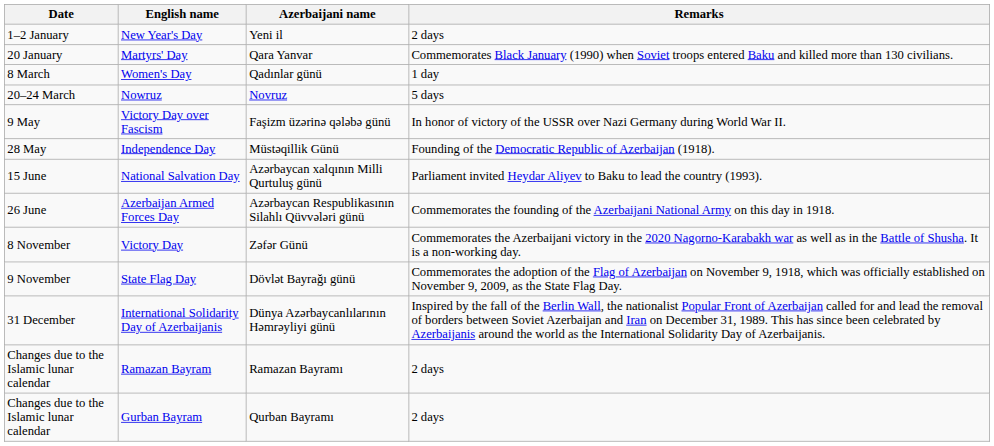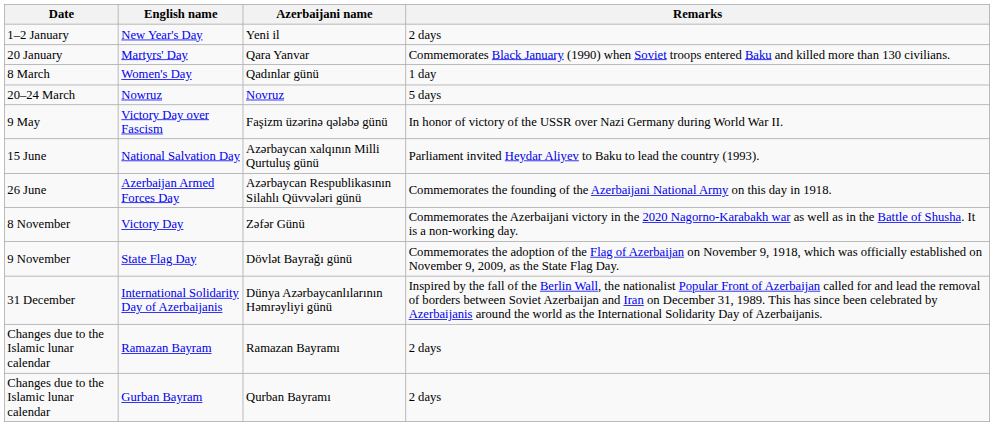 <table class="wikitable sortable">
 <tr style=background:#efefef;>
 <th>Date</th>
 <th>English name</th>
 <th>Azerbaijani name</th>
 <th>Remarks</th>
 </tr>
 <tr>
 <td>1–2 January</td>
 <td><a href='#'>New Year's Day</a></td>
 <td>Yeni il</td>
 <td>2 days</td>
 </tr>
 <tr>
 <td>20 January</td>
 <td><a href='#'>Martyrs' Day</a></td>
 <td>Qara Yanvar</td>
 <td>Commemorates <a href='#'>Black January</a> (1990) when <a href='#'>Soviet</a> troops entered <a href='#'>Baku</a> and killed more than 130 civilians.</td>
 </tr>
 <tr>
 <td>8 March</td>
 <td><a href='#'>Women's Day</a></td>
 <td>Qadınlar günü</td>
 <td>1 day</td>
 </tr>
 <tr>
 <td>20–24 March</td>
 <td><a href='#'>Nowruz</a></td>
 <td><a href='#'>Novruz</a></td>
 <td>5 days</td>
 </tr>
 <tr>
 <td>9 May</td>
 <td><a href='#'>Victory Day over Fascism</a></td>
 <td>Faşizm üzərinə qələbə günü</td>
 <td>In honor of victory of the USSR over Nazi Germany during World War II.</td>
-</tr>
-<tr>
-<td>28 May</td>
-<td><a href='#'>Independence Day</a></td>
-<td>Müstəqillik Günü</td>
-<td>Founding of the <a href='#'>Democratic Republic of Azerbaijan</a> (1918).</td>
 </tr>
 <tr>
 <td>15 June</td>
 <td><a href='#'>National Salvation Day</a></td>
 <td>Azərbaycan xalqının Milli Qurtuluş günü</td>
 <td>Parliament invited <a href='#'>Heydar Aliyev</a> to Baku to lead the country (1993).</td>
 </tr>
 <tr>
 <td>26 June</td>
 <td><a href='#'>Azerbaijan Armed Forces Day</a></td>
 <td>Azərbaycan Respublikasının Silahlı Qüvvələri günü</td>
 <td>Commemorates the founding of the <a href='#'>Azerbaijani National Army</a> on this day in 1918.</td>
 </tr>
 <tr>
 <td>8 November</td>
 <td><a href='#'>Victory Day</a></td>
 <td>Zəfər Günü</td>
 <td>Commemorates the Azerbaijani victory in the <a href='#'>2020 Nagorno-Karabakh war</a> as well as in the <a href='#'>Battle of Shusha</a>. It is a non-working day.</td>
 </tr>
 <tr>
 <td>9 November</td>
 <td><a href='#'>State Flag Day</a></td>
 <td>Dövlət Bayrağı günü</td>
 <td>Commemorates the adoption of the <a href='#'>Flag of Azerbaijan</a> on November 9, 1918, which was officially established on November 9, 2009, as the State Flag Day.</td>
 </tr>
 <tr>
 <td>31 December</td>
 <td><a href='#'>International Solidarity Day of Azerbaijanis</a></td>
 <td>Dünya Azərbaycanlılarının Həmrəyliyi günü</td>
 <td>Inspired by the fall of the <a href='#'>Berlin Wall</a>, the nationalist <a href='#'>Popular Front of Azerbaijan</a> called for and lead the removal of borders between Soviet Azerbaijan and <a href='#'>Iran</a> on December 31, 1989. This has since been celebrated by <a href='#'>Azerbaijanis</a> around the world as the International Solidarity Day of Azerbaijanis.</td>
 </tr>
 <tr>
 <td>Changes due to the Islamic lunar calendar</td>
 <td><a href='#'>Ramazan Bayram</a></td>
 <td>Ramazan Bayramı</td>
 <td>2 days</td>
 </tr>
 <tr>
 <td>Changes due to the Islamic lunar calendar</td>
 <td><a href='#'>Gurban Bayram</a></td>
 <td>Qurban Bayramı</td>
 <td>2 days</td>
 </tr>
 </table>
